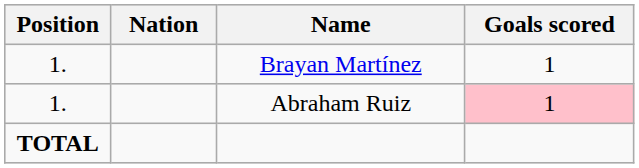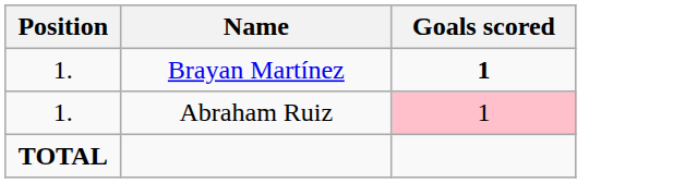 <table class="wikitable" style="font-size: 95%; text-align: center;">
 <tr>
 <th width=60>Position</th>
-<th width=60>Nation</th>
 <th width=150>Name</th>
 <th width=100>Goals scored</th>
 </tr>
 <tr>
 <td>1.</td>
-<td></td>
 <td><a href='#'>Brayan Martínez</a></td>
-<td>1</td>
+<td><strong>1</strong></td>
 </tr>
 <tr>
 <td>1.</td>
-<td></td>
 <td>Abraham Ruiz</td>
 <td style="background: pink;">1</td>
 </tr>
 <tr>
 <td><strong>TOTAL</strong></td>
 <td></td>
 <td></td>
-<td></td>
 </tr>
 </table>
